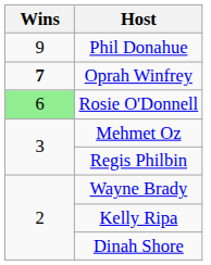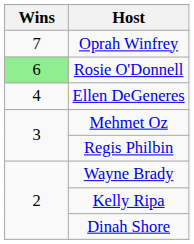 <table class="wikitable" style="text-align: center;">
 <tr>
 <th scope="col" width="55">Wins</th>
 <th scope="col" align="center">Host</th>
 </tr>
 <tr>
-<td>9</td>
-<td><a href='#'>Phil Donahue</a></td>
-</tr>
-<tr>
-<td><strong>7</strong></td>
+<td>7</td>
 <td><a href='#'>Oprah Winfrey</a></td>
 </tr>
 <tr>
 <td style="background: lightgreen;">6</td>
 <td><a href='#'>Rosie O'Donnell</a></td>
+</tr>
+<tr>
+<td>4</td>
+<td><a href='#'>Ellen DeGeneres</a></td>
 </tr>
 <tr>
 <td rowspan=2>3</td>
 <td><a href='#'>Mehmet Oz</a></td>
 </tr>
 <tr>
 <td><a href='#'>Regis Philbin</a></td>
 </tr>
 <tr>
 <td rowspan=3>2</td>
 <td><a href='#'>Wayne Brady</a></td>
 </tr>
 <tr>
 <td><a href='#'>Kelly Ripa</a></td>
 </tr>
 <tr>
 <td><a href='#'>Dinah Shore</a></td>
 </tr>
 </table>
